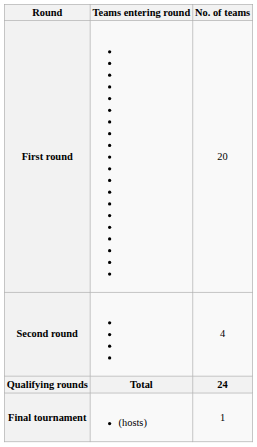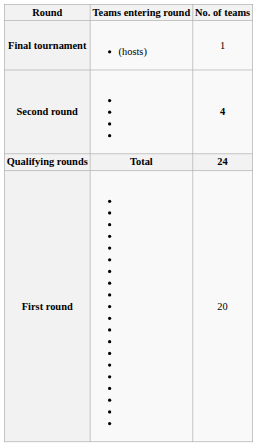 <table class="wikitable">
 <tr>
 <th>Round</th>
 <th>Teams entering round</th>
 <th>No. of teams</th>
 </tr>
 <tr>
-<th>First round</th>
-<td><br><ul><li></li><li></li><li></li><li></li><li></li><li></li><li></li><li></li><li></li><li></li><li></li><li></li><li></li><li></li><li></li><li></li><li></li><li></li><li></li><li></li></ul></td>
-<td align=center>20</td>
+<th>Final tournament</th>
+<td><br><ul><li> (hosts)</li></ul></td>
+<td align=center>1</td>
 </tr>
 <tr>
 <th>Second round</th>
 <td><br><ul><li></li><li></li><li></li><li></li></ul></td>
-<td align=center>4</td>
+<td align=center><strong>4</strong></td>
 </tr>
 <tr>
 <th>Qualifying rounds</th>
 <th>Total</th>
 <th>24</th>
 </tr>
 <tr>
-<th>Final tournament</th>
-<td><br><ul><li> (hosts)</li></ul></td>
-<td align=center>1</td>
+<th>First round</th>
+<td><br><ul><li></li><li></li><li></li><li></li><li></li><li></li><li></li><li></li><li></li><li></li><li></li><li></li><li></li><li></li><li></li><li></li><li></li><li></li><li></li><li></li></ul></td>
+<td align=center>20</td>
 </tr>
 </table>
